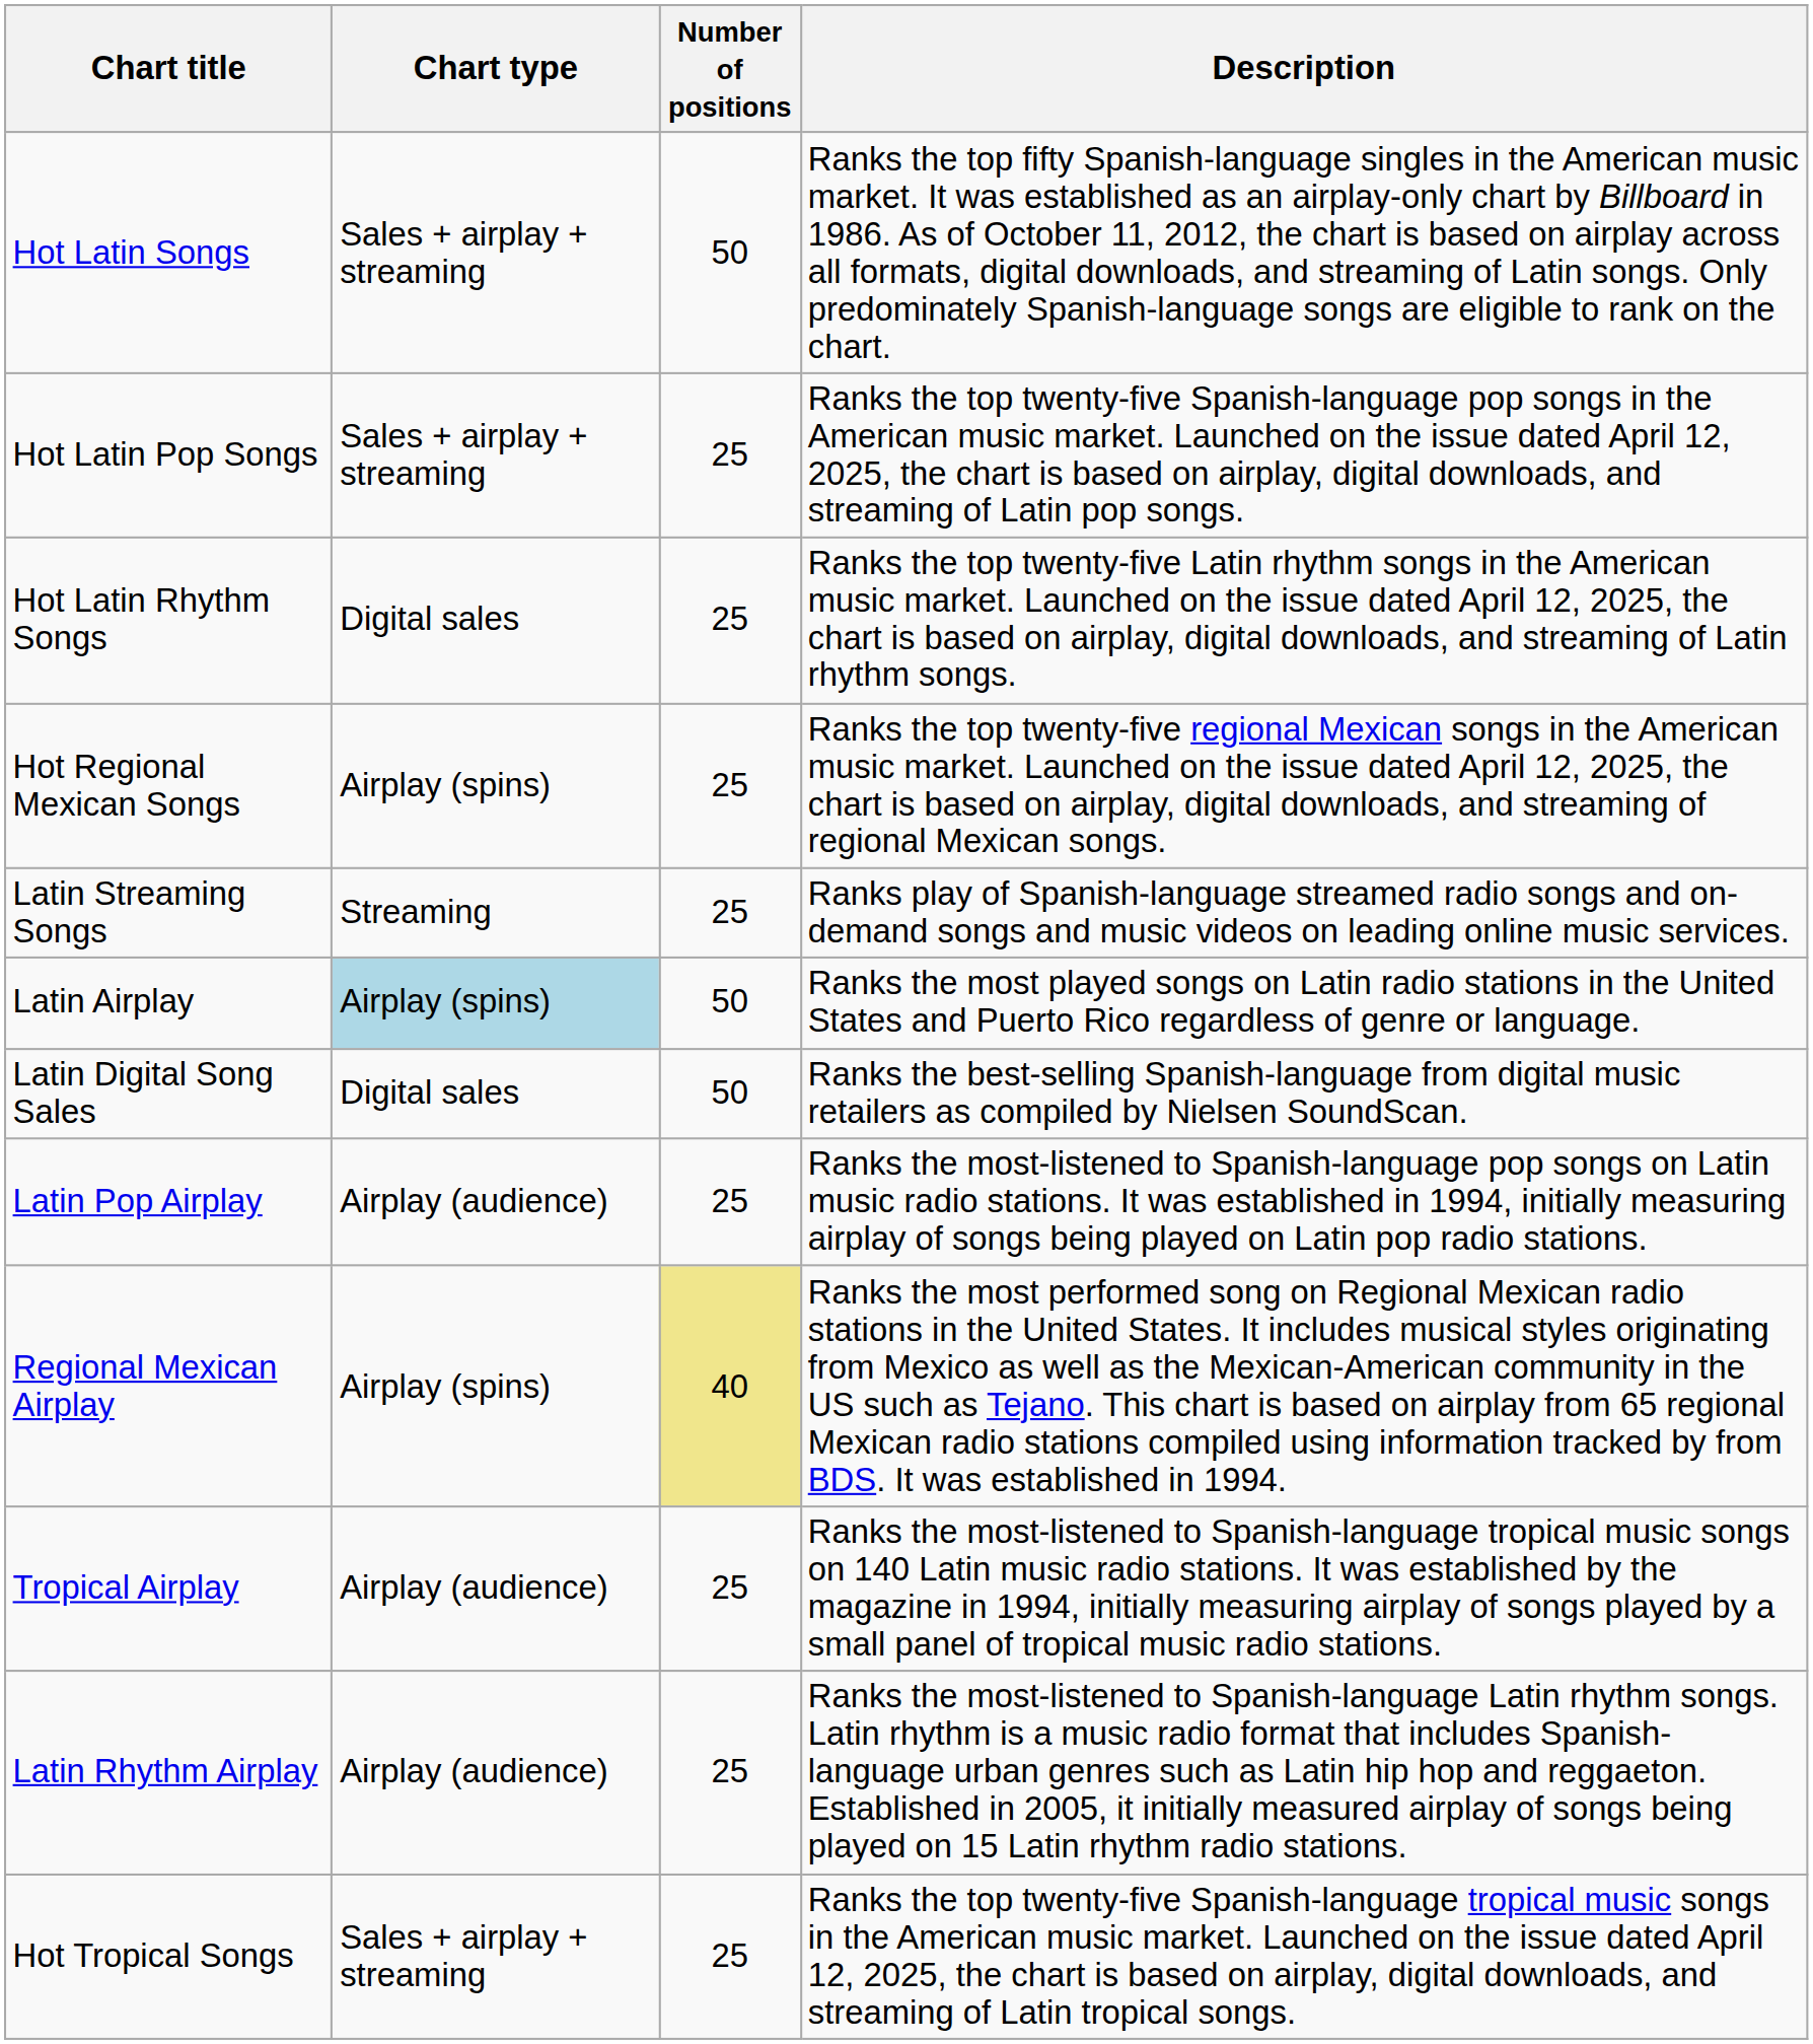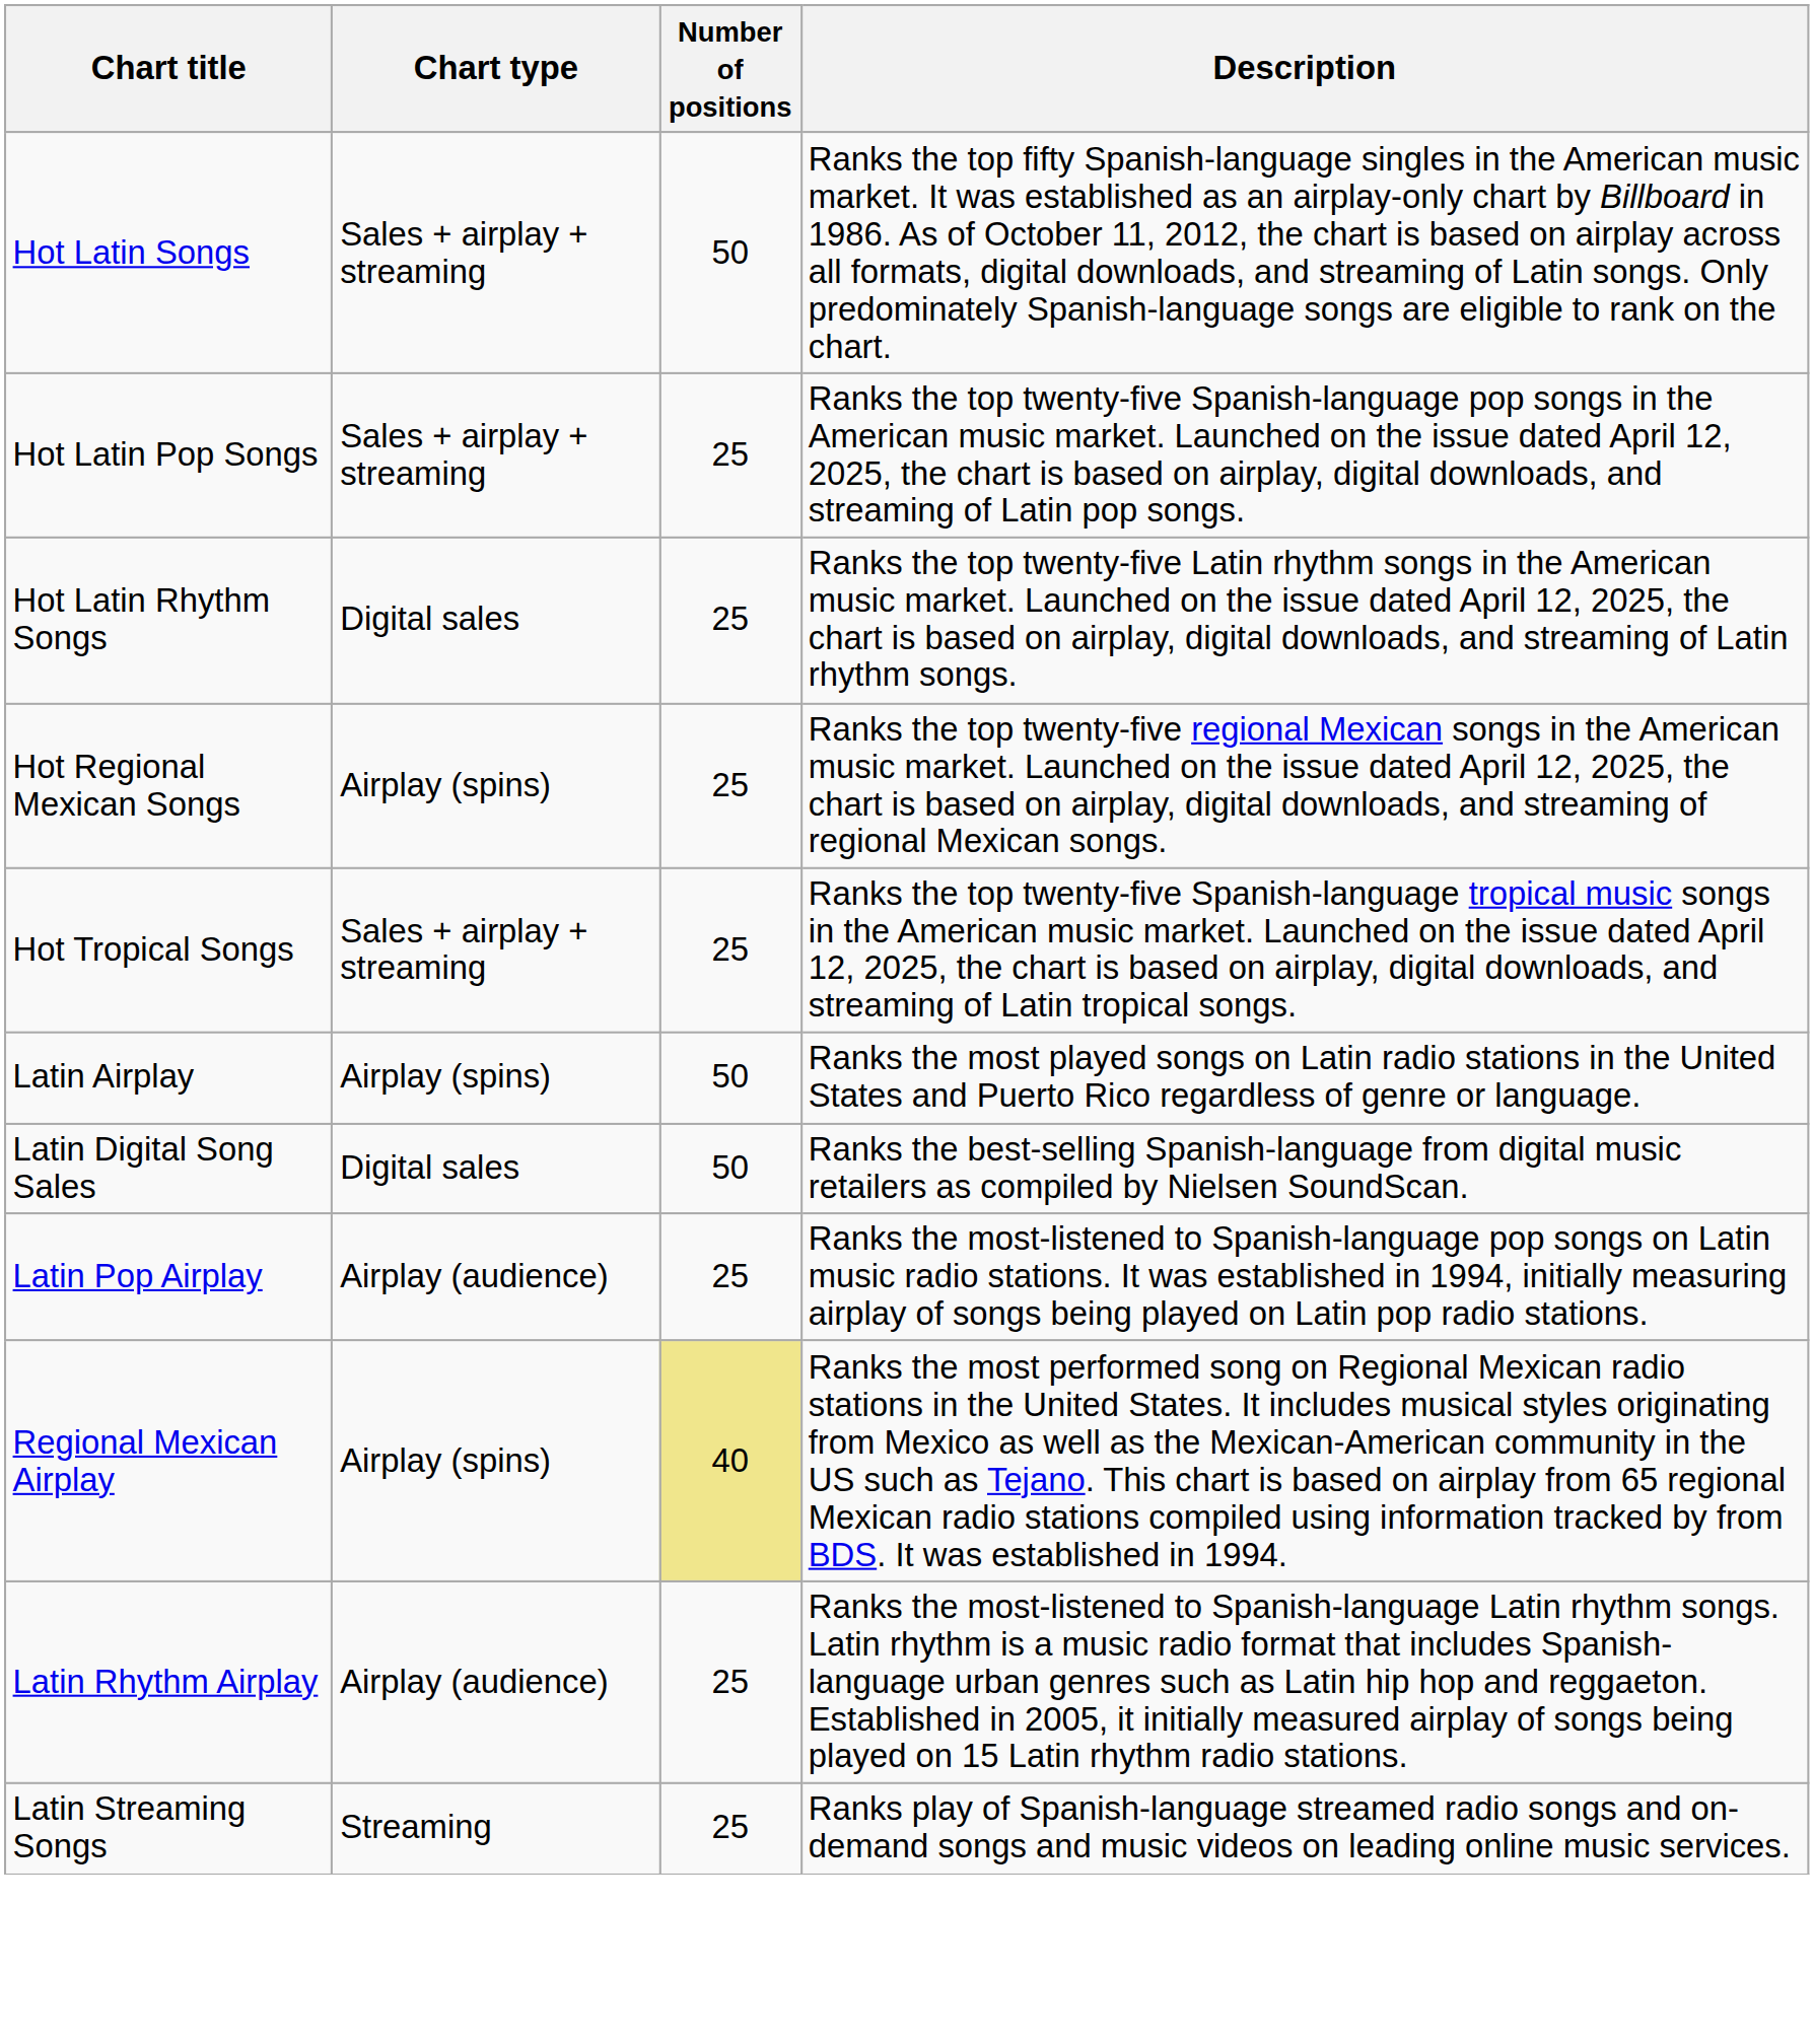 <table class="wikitable sortable">
 <tr>
 <th style="width:150px;">Chart title</th>
 <th style="width:150px;">Chart type</th>
 <th><small>Number of<br>positions</small></th>
 <th class="unsortable">Description</th>
 </tr>
 <tr>
 <td><a href='#'>Hot Latin Songs</a></td>
 <td>Sales + airplay + streaming</td>
 <td align=center>50</td>
 <td>Ranks the top fifty Spanish-language singles in the American music market. It was established as an airplay-only chart by <em>Billboard</em> in 1986. As of October 11, 2012, the chart is based on airplay across all formats, digital downloads, and streaming of Latin songs. Only predominately Spanish-language songs are eligible to rank on the chart.</td>
 </tr>
 <tr>
 <td>Hot Latin Pop Songs</td>
 <td>Sales + airplay + streaming</td>
 <td align=center>25</td>
 <td>Ranks the top twenty-five Spanish-language pop songs in the American music market. Launched on the issue dated April 12, 2025, the chart is based on airplay, digital downloads, and streaming of Latin pop songs.</td>
 </tr>
 <tr>
 <td>Hot Latin Rhythm Songs</td>
 <td>Digital sales</td>
 <td align=center>25</td>
 <td>Ranks the top twenty-five Latin rhythm songs in the American music market. Launched on the issue dated April 12, 2025, the chart is based on airplay, digital downloads, and streaming of Latin rhythm songs.</td>
 </tr>
 <tr>
 <td>Hot Regional Mexican Songs</td>
 <td>Airplay (spins)</td>
 <td align=center>25</td>
 <td>Ranks the top twenty-five <a href='#'>regional Mexican</a> songs in the American music market. Launched on the issue dated April 12, 2025, the chart is based on airplay, digital downloads, and streaming of regional Mexican songs.</td>
 </tr>
 <tr>
-<td>Latin Streaming Songs</td>
-<td>Streaming</td>
+<td>Hot Tropical Songs</td>
+<td>Sales + airplay + streaming</td>
 <td align=center>25</td>
-<td>Ranks play of Spanish-language streamed radio songs and on-demand songs and music videos on leading online music services.</td>
+<td>Ranks the top twenty-five Spanish-language <a href='#'>tropical music</a> songs in the American music market. Launched on the issue dated April 12, 2025, the chart is based on airplay, digital downloads, and streaming of Latin tropical songs.</td>
 </tr>
 <tr>
 <td>Latin Airplay</td>
-<td style="background: lightblue;">Airplay (spins)</td>
+<td>Airplay (spins)</td>
 <td align=center>50</td>
 <td>Ranks the most played songs on Latin radio stations in the United States and Puerto Rico regardless of genre or language.</td>
 </tr>
 <tr>
 <td>Latin Digital Song Sales</td>
 <td>Digital sales</td>
 <td align=center>50</td>
 <td>Ranks the best-selling Spanish-language from digital music retailers as compiled by Nielsen SoundScan.</td>
 </tr>
 <tr>
 <td><a href='#'>Latin Pop Airplay</a></td>
 <td>Airplay (audience)</td>
 <td align=center>25</td>
 <td>Ranks the most-listened to Spanish-language pop songs on Latin music radio stations. It was established in 1994, initially measuring airplay of songs being played on Latin pop radio stations.</td>
 </tr>
 <tr>
 <td><a href='#'>Regional Mexican Airplay</a></td>
 <td>Airplay (spins)</td>
 <td align=center style="background: khaki;">40</td>
 <td>Ranks the most performed song on Regional Mexican radio stations in the United States. It includes musical styles originating from Mexico as well as the Mexican-American community in the US such as <a href='#'>Tejano</a>. This chart is based on airplay from 65 regional Mexican radio stations compiled using information tracked by from <a href='#'>BDS</a>. It was established in 1994.</td>
 </tr>
 <tr>
-<td><a href='#'>Tropical Airplay</a></td>
-<td>Airplay (audience)</td>
-<td align=center>25</td>
-<td>Ranks the most-listened to Spanish-language tropical music songs on 140 Latin music radio stations. It was established by the magazine in 1994, initially measuring airplay of songs played by a small panel of tropical music radio stations.</td>
-</tr>
-<tr>
 <td><a href='#'>Latin Rhythm Airplay</a></td>
 <td>Airplay (audience)</td>
 <td align=center>25</td>
 <td>Ranks the most-listened to Spanish-language Latin rhythm songs. Latin rhythm is a music radio format that includes Spanish-language urban genres such as Latin hip hop and reggaeton. Established in 2005, it initially measured airplay of songs being played on 15 Latin rhythm radio stations.</td>
 </tr>
 <tr>
-<td>Hot Tropical Songs</td>
-<td>Sales + airplay + streaming</td>
+<td>Latin Streaming Songs</td>
+<td>Streaming</td>
 <td align=center>25</td>
-<td>Ranks the top twenty-five Spanish-language <a href='#'>tropical music</a> songs in the American music market. Launched on the issue dated April 12, 2025, the chart is based on airplay, digital downloads, and streaming of Latin tropical songs.</td>
+<td>Ranks play of Spanish-language streamed radio songs and on-demand songs and music videos on leading online music services.</td>
 </tr>
 </table>
